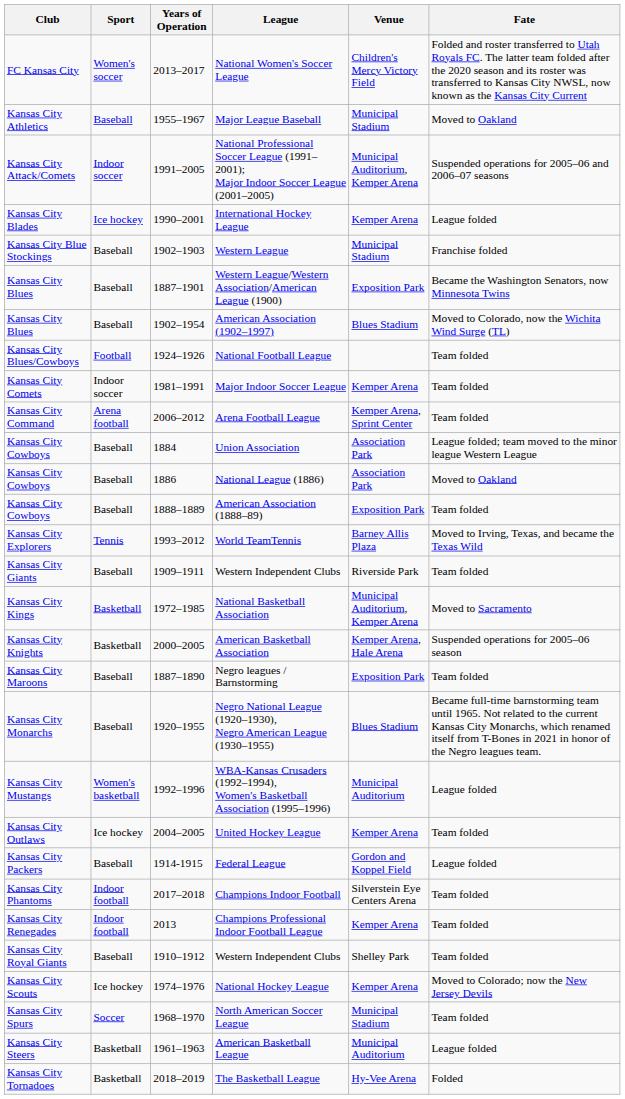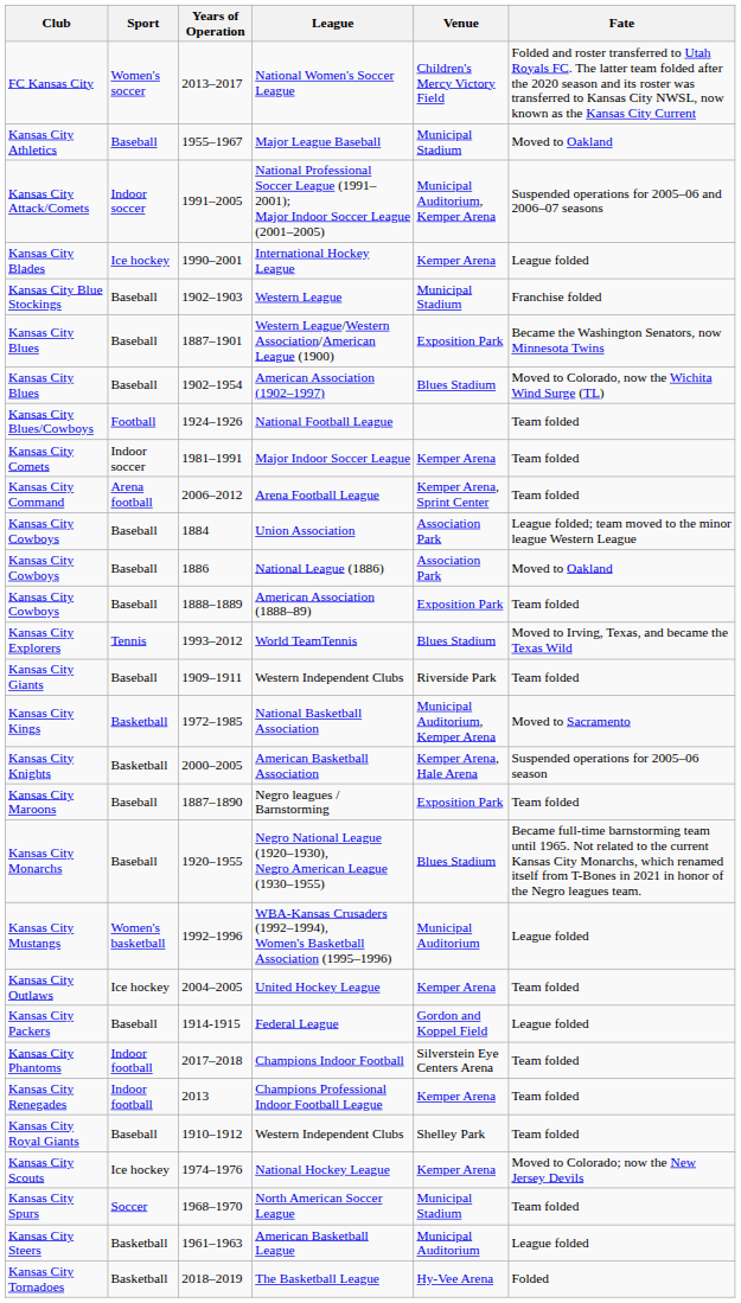 <table class="wikitable sortable">
 <tr>
 <th>Club</th>
 <th>Sport</th>
 <th>Years of Operation</th>
 <th>League</th>
 <th>Venue</th>
 <th>Fate</th>
 </tr>
 <tr>
 <td><a href='#'>FC Kansas City</a></td>
 <td><a href='#'>Women's soccer</a></td>
 <td>2013–2017</td>
 <td><a href='#'>National Women's Soccer League</a></td>
 <td><a href='#'>Children's Mercy Victory Field</a></td>
 <td>Folded and roster transferred to <a href='#'>Utah Royals FC</a>. The latter team folded after the 2020 season and its roster was transferred to Kansas City NWSL, now known as the <a href='#'>Kansas City Current</a></td>
 </tr>
 <tr>
 <td><a href='#'>Kansas City Athletics</a></td>
 <td><a href='#'>Baseball</a></td>
 <td>1955–1967</td>
 <td><a href='#'>Major League Baseball</a></td>
 <td><a href='#'>Municipal Stadium</a></td>
 <td>Moved to <a href='#'>Oakland</a></td>
 </tr>
 <tr>
 <td><a href='#'>Kansas City Attack/Comets</a></td>
 <td><a href='#'>Indoor soccer</a></td>
 <td>1991–2005</td>
 <td><a href='#'>National Professional Soccer League</a> (1991–2001); <br> <a href='#'>Major Indoor Soccer League</a> (2001–2005)</td>
 <td><a href='#'>Municipal Auditorium</a>, <a href='#'>Kemper Arena</a></td>
 <td>Suspended operations for 2005–06 and 2006–07 seasons</td>
 </tr>
 <tr>
 <td><a href='#'>Kansas City Blades</a></td>
 <td><a href='#'>Ice hockey</a></td>
 <td>1990–2001</td>
 <td><a href='#'>International Hockey League</a></td>
 <td><a href='#'>Kemper Arena</a></td>
 <td>League folded</td>
 </tr>
 <tr>
 <td><a href='#'>Kansas City Blue Stockings</a></td>
 <td>Baseball</td>
 <td>1902–1903</td>
 <td><a href='#'>Western League</a></td>
 <td><a href='#'>Municipal Stadium</a></td>
 <td>Franchise folded</td>
 </tr>
 <tr>
 <td><a href='#'>Kansas City Blues</a></td>
 <td>Baseball</td>
 <td>1887–1901</td>
 <td><a href='#'>Western League</a>/<a href='#'>Western Association</a>/<a href='#'>American League</a> (1900)</td>
 <td><a href='#'>Exposition Park</a></td>
 <td>Became the Washington Senators, now <a href='#'>Minnesota Twins</a></td>
 </tr>
 <tr>
 <td><a href='#'>Kansas City Blues</a></td>
 <td>Baseball</td>
 <td>1902–1954</td>
 <td><a href='#'>American Association (1902–1997)</a></td>
 <td><a href='#'>Blues Stadium</a></td>
 <td>Moved to Colorado, now the <a href='#'>Wichita Wind Surge</a> (<a href='#'>TL</a>)</td>
 </tr>
 <tr>
 <td><a href='#'>Kansas City Blues/Cowboys</a></td>
 <td><a href='#'>Football</a></td>
 <td>1924–1926</td>
 <td><a href='#'>National Football League</a></td>
 <td></td>
 <td>Team folded</td>
 </tr>
 <tr>
 <td><a href='#'>Kansas City Comets</a></td>
 <td>Indoor soccer</td>
 <td>1981–1991</td>
 <td><a href='#'>Major Indoor Soccer League</a></td>
 <td><a href='#'>Kemper Arena</a></td>
 <td>Team folded</td>
 </tr>
 <tr>
 <td><a href='#'>Kansas City Command</a></td>
 <td><a href='#'>Arena football</a></td>
 <td>2006–2012</td>
 <td><a href='#'>Arena Football League</a></td>
 <td><a href='#'>Kemper Arena</a>, <a href='#'>Sprint Center</a></td>
 <td>Team folded</td>
 </tr>
 <tr>
 <td><a href='#'>Kansas City Cowboys</a></td>
 <td>Baseball</td>
 <td>1884</td>
 <td><a href='#'>Union Association</a></td>
 <td><a href='#'>Association Park</a></td>
 <td>League folded; team moved to the minor league Western League</td>
 </tr>
 <tr>
 <td><a href='#'>Kansas City Cowboys</a></td>
 <td>Baseball</td>
 <td>1886</td>
 <td><a href='#'>National League</a> (1886)</td>
 <td><a href='#'>Association Park</a></td>
 <td>Moved to <a href='#'>Oakland</a></td>
 </tr>
 <tr>
 <td><a href='#'>Kansas City Cowboys</a></td>
 <td>Baseball</td>
 <td>1888–1889</td>
 <td><a href='#'>American Association</a> (1888–89)</td>
 <td><a href='#'>Exposition Park</a></td>
 <td>Team folded</td>
 </tr>
 <tr>
 <td><a href='#'>Kansas City Explorers</a></td>
 <td><a href='#'>Tennis</a></td>
 <td>1993–2012</td>
 <td><a href='#'>World TeamTennis</a></td>
-<td><a href='#'>Barney Allis Plaza</a></td>
+<td><a href='#'>Blues Stadium</a></td>
 <td>Moved to Irving, Texas, and became the <a href='#'>Texas Wild</a></td>
 </tr>
 <tr>
 <td><a href='#'>Kansas City Giants</a></td>
 <td>Baseball</td>
 <td>1909–1911</td>
 <td>Western Independent Clubs</td>
 <td>Riverside Park</td>
 <td>Team folded</td>
 </tr>
 <tr>
 <td><a href='#'>Kansas City Kings</a></td>
 <td><a href='#'>Basketball</a></td>
 <td>1972–1985</td>
 <td><a href='#'>National Basketball Association</a></td>
 <td><a href='#'>Municipal Auditorium</a>, <a href='#'>Kemper Arena</a></td>
 <td>Moved to <a href='#'>Sacramento</a></td>
 </tr>
 <tr>
 <td><a href='#'>Kansas City Knights</a></td>
 <td>Basketball</td>
 <td>2000–2005</td>
 <td><a href='#'>American Basketball Association</a></td>
 <td><a href='#'>Kemper Arena</a>, <a href='#'>Hale Arena</a></td>
 <td>Suspended operations for 2005–06 season</td>
 </tr>
 <tr>
 <td><a href='#'>Kansas City Maroons</a></td>
 <td>Baseball</td>
 <td>1887–1890</td>
 <td>Negro leagues / Barnstorming</td>
 <td><a href='#'>Exposition Park</a></td>
 <td>Team folded</td>
 </tr>
 <tr>
 <td><a href='#'>Kansas City Monarchs</a></td>
 <td>Baseball</td>
 <td>1920–1955</td>
 <td><a href='#'>Negro National League</a> (1920–1930), <br> <a href='#'>Negro American League</a> (1930–1955)</td>
 <td><a href='#'>Blues Stadium</a></td>
 <td>Became full-time barnstorming team until 1965. Not related to the current Kansas City Monarchs, which renamed itself from T-Bones in 2021 in honor of the Negro leagues team.</td>
 </tr>
 <tr>
 <td><a href='#'>Kansas City Mustangs</a></td>
 <td><a href='#'>Women's basketball</a></td>
 <td>1992–1996</td>
 <td><a href='#'>WBA-Kansas Crusaders</a> (1992–1994), <br> <a href='#'>Women's Basketball Association</a> (1995–1996)</td>
 <td><a href='#'>Municipal Auditorium</a></td>
 <td>League folded</td>
 </tr>
 <tr>
 <td><a href='#'>Kansas City Outlaws</a></td>
 <td>Ice hockey</td>
 <td>2004–2005</td>
 <td><a href='#'>United Hockey League</a></td>
 <td><a href='#'>Kemper Arena</a></td>
 <td>Team folded</td>
 </tr>
 <tr>
 <td><a href='#'>Kansas City Packers</a></td>
 <td>Baseball</td>
 <td>1914-1915</td>
 <td><a href='#'>Federal League</a></td>
 <td><a href='#'>Gordon and Koppel Field</a></td>
 <td>League folded</td>
 </tr>
 <tr>
 <td><a href='#'>Kansas City Phantoms</a></td>
 <td><a href='#'>Indoor football</a></td>
 <td>2017–2018</td>
 <td><a href='#'>Champions Indoor Football</a></td>
 <td>Silverstein Eye Centers Arena</td>
 <td>Team folded</td>
 </tr>
 <tr>
 <td><a href='#'>Kansas City Renegades</a></td>
 <td><a href='#'>Indoor football</a></td>
 <td>2013</td>
 <td><a href='#'>Champions Professional Indoor Football League</a></td>
 <td><a href='#'>Kemper Arena</a></td>
 <td>Team folded</td>
 </tr>
 <tr>
 <td><a href='#'>Kansas City Royal Giants</a></td>
 <td>Baseball</td>
 <td>1910–1912</td>
 <td>Western Independent Clubs</td>
 <td>Shelley Park</td>
 <td>Team folded</td>
 </tr>
 <tr>
 <td><a href='#'>Kansas City Scouts</a></td>
 <td>Ice hockey</td>
 <td>1974–1976</td>
 <td><a href='#'>National Hockey League</a></td>
 <td><a href='#'>Kemper Arena</a></td>
 <td>Moved to Colorado; now the <a href='#'>New Jersey Devils</a></td>
 </tr>
 <tr>
 <td><a href='#'>Kansas City Spurs</a></td>
 <td><a href='#'>Soccer</a></td>
 <td>1968–1970</td>
 <td><a href='#'>North American Soccer League</a></td>
 <td><a href='#'>Municipal Stadium</a></td>
 <td>Team folded</td>
 </tr>
 <tr>
 <td><a href='#'>Kansas City Steers</a></td>
 <td>Basketball</td>
 <td>1961–1963</td>
 <td><a href='#'>American Basketball League</a></td>
 <td><a href='#'>Municipal Auditorium</a></td>
 <td>League folded</td>
 </tr>
 <tr>
 <td><a href='#'>Kansas City Tornadoes</a></td>
 <td>Basketball</td>
 <td>2018–2019</td>
 <td><a href='#'>The Basketball League</a></td>
 <td><a href='#'>Hy-Vee Arena</a></td>
 <td>Folded</td>
 </tr>
 </table>
